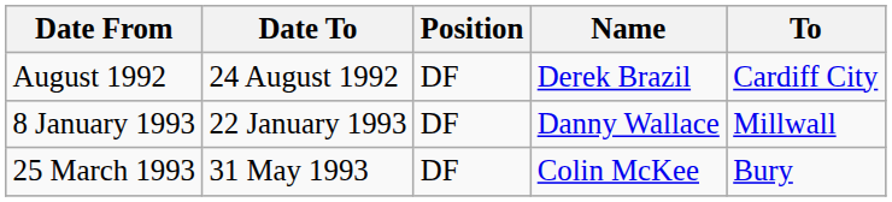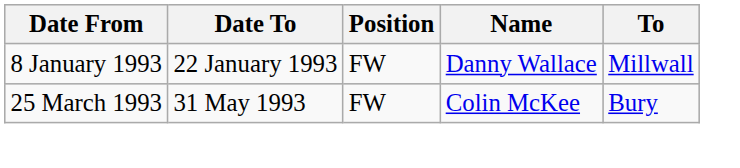 <table class="wikitable">
 <tr>
 <th>Date From</th>
 <th>Date To</th>
 <th>Position</th>
 <th>Name</th>
 <th>To</th>
 </tr>
 <tr>
-<td>August 1992</td>
-<td>24 August 1992</td>
-<td>DF</td>
-<td> <a href='#'>Derek Brazil</a></td>
-<td> <a href='#'>Cardiff City</a></td>
-</tr>
-<tr>
 <td>8 January 1993</td>
 <td>22 January 1993</td>
-<td>DF</td>
+<td>FW</td>
 <td> <a href='#'>Danny Wallace</a></td>
 <td> <a href='#'>Millwall</a></td>
 </tr>
 <tr>
 <td>25 March 1993</td>
 <td>31 May 1993</td>
-<td>DF</td>
+<td>FW</td>
 <td> <a href='#'>Colin McKee</a></td>
 <td> <a href='#'>Bury</a></td>
 </tr>
 </table>
